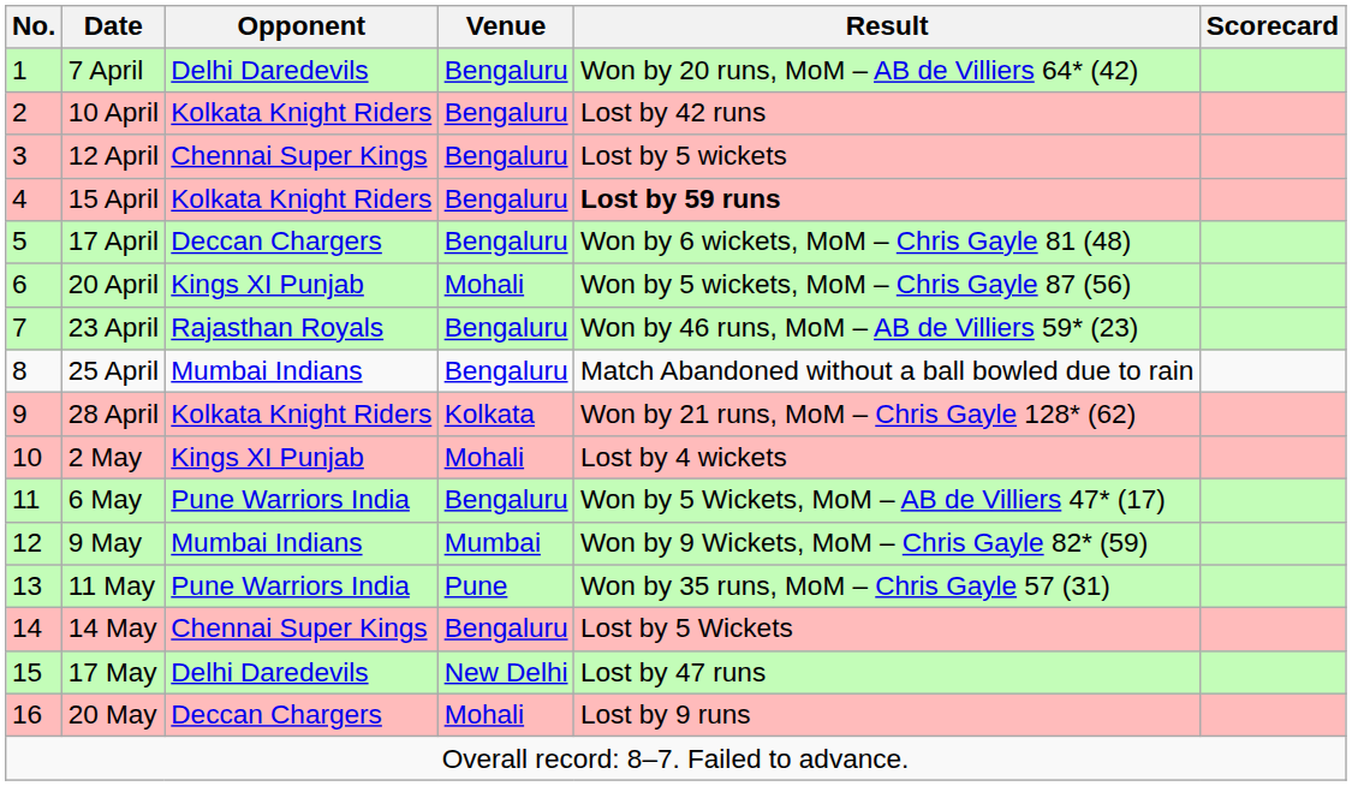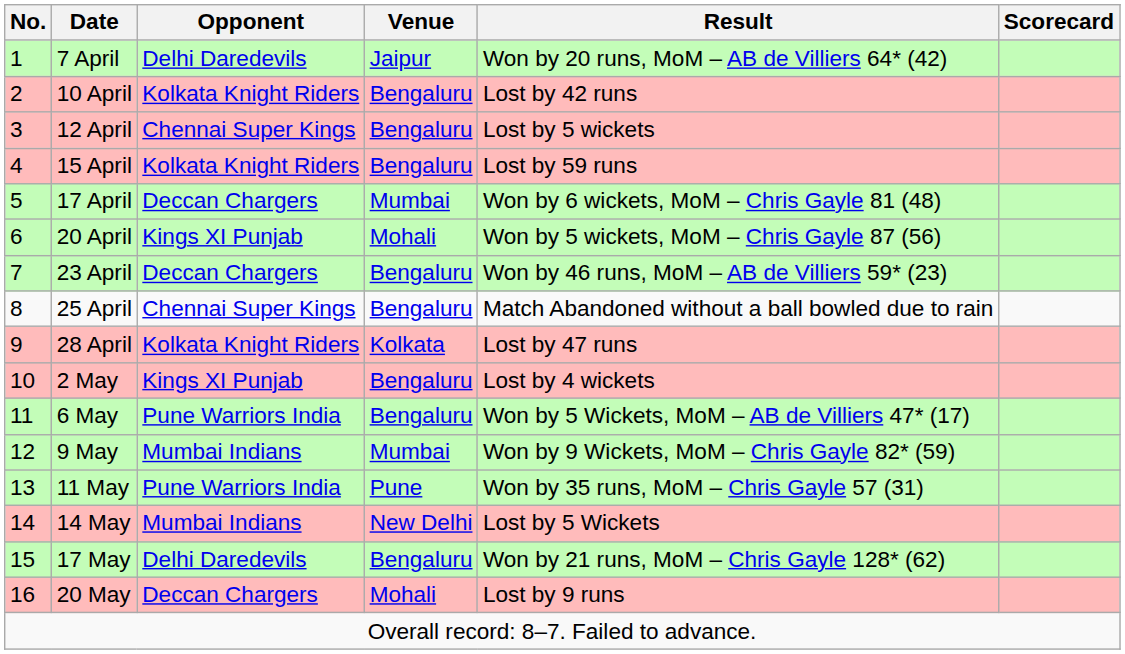 <table class="wikitable sortable">
 <tr>
 <th>No.</th>
 <th>Date</th>
 <th>Opponent</th>
 <th>Venue</th>
 <th>Result</th>
 <th>Scorecard</th>
 </tr>
 <tr style="background:#c3fdb8;">
 <td>1</td>
 <td>7 April</td>
 <td><a href='#'>Delhi Daredevils</a></td>
-<td><a href='#'>Bengaluru</a></td>
+<td><a href='#'>Jaipur</a></td>
 <td>Won by 20 runs, MoM –  <a href='#'>AB de Villiers</a> 64* (42)</td>
 <td></td>
 </tr>
 <tr style="background:#fbb;">
 <td>2</td>
 <td>10 April</td>
 <td><a href='#'>Kolkata Knight Riders</a></td>
 <td><a href='#'>Bengaluru</a></td>
 <td>Lost by 42 runs</td>
 <td></td>
 </tr>
 <tr style="background:#fbb;">
 <td>3</td>
 <td>12 April</td>
 <td><a href='#'>Chennai Super Kings</a></td>
 <td><a href='#'>Bengaluru</a></td>
 <td>Lost by 5 wickets</td>
 <td></td>
 </tr>
 <tr style="background:#fbb;">
 <td>4</td>
 <td>15 April</td>
 <td><a href='#'>Kolkata Knight Riders</a></td>
 <td><a href='#'>Bengaluru</a></td>
-<td><strong>Lost by 59 runs</strong></td>
+<td>Lost by 59 runs</td>
 <td></td>
 </tr>
 <tr style="background:#c3fdb8;">
 <td>5</td>
 <td>17 April</td>
 <td><a href='#'>Deccan Chargers</a></td>
-<td><a href='#'>Bengaluru</a></td>
+<td><a href='#'>Mumbai</a></td>
 <td>Won by 6 wickets, MoM –   <a href='#'>Chris Gayle</a> 81 (48)</td>
 <td></td>
 </tr>
 <tr style="background:#c3fdb8;">
 <td>6</td>
 <td>20 April</td>
 <td><a href='#'>Kings XI Punjab</a></td>
 <td><a href='#'>Mohali</a></td>
 <td>Won by 5 wickets, MoM –   <a href='#'>Chris Gayle</a> 87 (56)</td>
 <td></td>
 </tr>
 <tr style="background:#c3fdb8;">
 <td>7</td>
 <td>23 April</td>
-<td><a href='#'>Rajasthan Royals</a></td>
+<td><a href='#'>Deccan Chargers</a></td>
 <td><a href='#'>Bengaluru</a></td>
 <td>Won by 46 runs, MoM –   <a href='#'>AB de Villiers</a> 59* (23)</td>
 <td></td>
 </tr>
 <tr style="background:#;">
 <td>8</td>
 <td>25 April</td>
-<td><a href='#'>Mumbai Indians</a></td>
+<td><a href='#'>Chennai Super Kings</a></td>
 <td><a href='#'>Bengaluru</a></td>
 <td>Match Abandoned without a ball bowled due to rain</td>
 <td></td>
 </tr>
 <tr style="background:#fbb;">
 <td>9</td>
 <td>28 April</td>
 <td><a href='#'>Kolkata Knight Riders</a></td>
 <td><a href='#'>Kolkata</a></td>
-<td>Won by 21 runs, MoM –   <a href='#'>Chris Gayle</a> 128* (62)</td>
+<td>Lost by 47 runs</td>
 <td></td>
 </tr>
 <tr style="background:#fbb;">
 <td>10</td>
 <td>2 May</td>
 <td><a href='#'>Kings XI Punjab</a></td>
-<td><a href='#'>Mohali</a></td>
+<td><a href='#'>Bengaluru</a></td>
 <td>Lost by 4 wickets</td>
 <td></td>
 </tr>
 <tr style="background:#c3fdb8;">
 <td>11</td>
 <td>6 May</td>
 <td><a href='#'>Pune Warriors India</a></td>
 <td><a href='#'>Bengaluru</a></td>
 <td>Won by 5 Wickets, MoM –  <a href='#'>AB de Villiers</a> 47* (17)</td>
 <td></td>
 </tr>
 <tr style="background:#c3fdb8;">
 <td>12</td>
 <td>9 May</td>
 <td><a href='#'>Mumbai Indians</a></td>
 <td><a href='#'>Mumbai</a></td>
 <td>Won by 9 Wickets, MoM –   <a href='#'>Chris Gayle</a> 82* (59)</td>
 <td></td>
 </tr>
 <tr style="background:#c3fdb8;">
 <td>13</td>
 <td>11 May</td>
 <td><a href='#'>Pune Warriors India</a></td>
 <td><a href='#'>Pune</a></td>
 <td>Won by 35 runs, MoM –  <a href='#'>Chris Gayle</a> 57 (31)</td>
 <td></td>
 </tr>
 <tr style="background:#fbb;">
 <td>14</td>
 <td>14 May</td>
-<td><a href='#'>Chennai Super Kings</a></td>
-<td><a href='#'>Bengaluru</a></td>
+<td><a href='#'>Mumbai Indians</a></td>
+<td><a href='#'>New Delhi</a></td>
 <td>Lost by 5 Wickets</td>
 <td></td>
 </tr>
 <tr style="background:#c3fdb8;">
 <td>15</td>
 <td>17 May</td>
 <td><a href='#'>Delhi Daredevils</a></td>
-<td><a href='#'>New Delhi</a></td>
-<td>Lost by 47 runs</td>
+<td><a href='#'>Bengaluru</a></td>
+<td>Won by 21 runs, MoM –   <a href='#'>Chris Gayle</a> 128* (62)</td>
 <td></td>
 </tr>
 <tr style="background:#fbb;">
 <td>16</td>
 <td>20 May</td>
 <td><a href='#'>Deccan Chargers</a></td>
 <td><a href='#'>Mohali</a></td>
 <td>Lost by 9 runs</td>
 <td></td>
 </tr>
 <tr>
 <td colspan="6" style="text-align:center;">Overall record: 8–7. Failed to advance.</td>
 </tr>
 </table>
